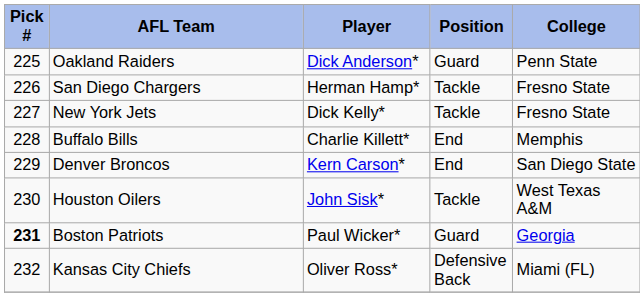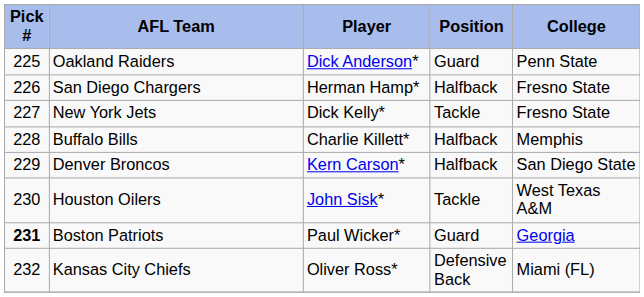 <table class="wikitable sortable sortable" style="width: 100%">
 <tr>
 <th style="background:#A8BDEC;" width=7%>Pick #</th>
 <th width=40% style="background:#A8BDEC;">AFL Team</th>
 <th width=20% style="background:#A8BDEC;">Player</th>
 <th width=13% style="background:#A8BDEC;">Position</th>
 <th style="background:#A8BDEC;">College</th>
 </tr>
 <tr>
 <td align=center>225</td>
 <td>Oakland Raiders</td>
 <td><a href='#'>Dick Anderson</a>*</td>
 <td>Guard</td>
 <td>Penn State</td>
 </tr>
 <tr>
 <td align=center>226</td>
 <td>San Diego Chargers</td>
 <td>Herman Hamp*</td>
-<td>Tackle</td>
+<td>Halfback</td>
 <td>Fresno State</td>
 </tr>
 <tr>
 <td align=center>227</td>
 <td>New York Jets</td>
 <td>Dick Kelly*</td>
 <td>Tackle</td>
 <td>Fresno State</td>
 </tr>
 <tr>
 <td align=center>228</td>
 <td>Buffalo Bills</td>
 <td>Charlie Killett*</td>
-<td>End</td>
+<td>Halfback</td>
 <td>Memphis</td>
 </tr>
 <tr>
 <td align=center>229</td>
 <td>Denver Broncos</td>
 <td><a href='#'>Kern Carson</a>*</td>
-<td>End</td>
+<td>Halfback</td>
 <td>San Diego State</td>
 </tr>
 <tr>
 <td align=center>230</td>
 <td>Houston Oilers</td>
 <td><a href='#'>John Sisk</a>*</td>
 <td>Tackle</td>
 <td>West Texas A&M</td>
 </tr>
 <tr>
 <td align=center><strong>231</strong></td>
 <td>Boston Patriots</td>
 <td>Paul Wicker*</td>
 <td>Guard</td>
 <td><a href='#'>Georgia</a></td>
 </tr>
 <tr>
 <td align=center>232</td>
 <td>Kansas City Chiefs</td>
 <td>Oliver Ross*</td>
 <td>Defensive Back</td>
 <td>Miami (FL)</td>
 </tr>
 <tr>
 </tr>
 </table>
